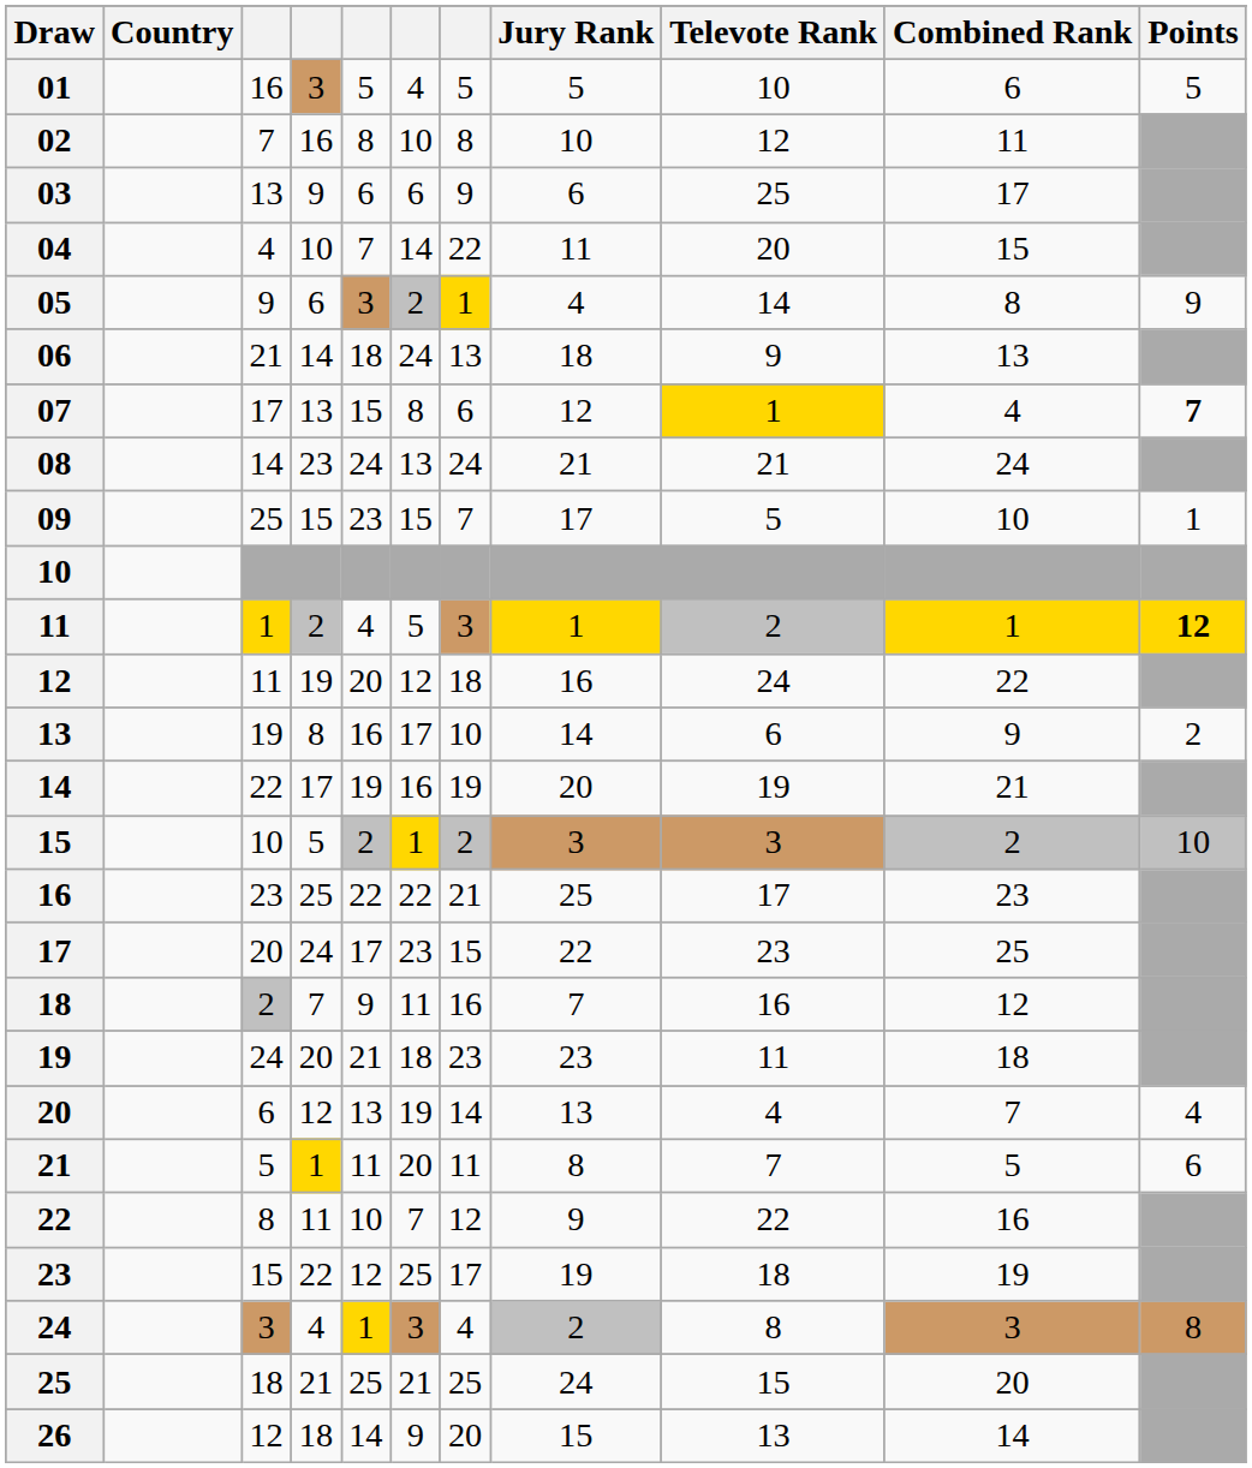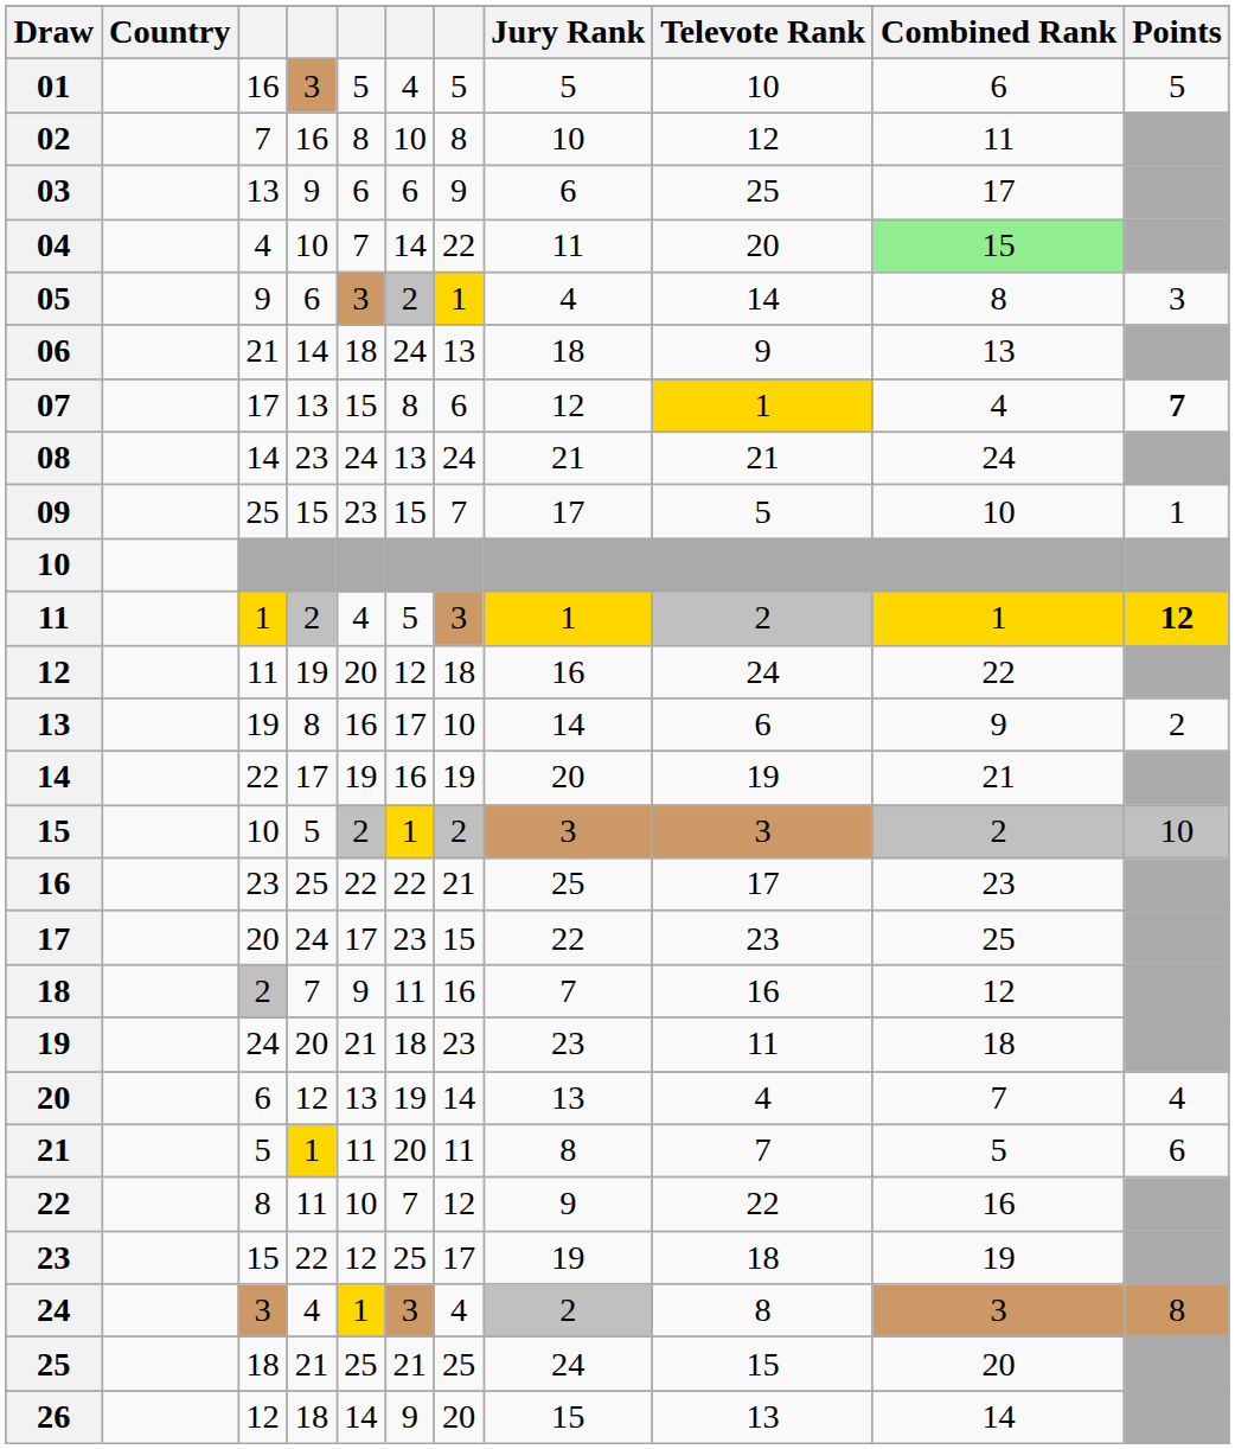 <table class="sortable wikitable collapsible plainrowheaders" style="text-align:center;">
 <tr>
 </tr>
 <tr>
 <th scope="col">Draw</th>
 <th scope="col">Country</th>
 <th scope="col"><small></small></th>
 <th scope="col"><small></small></th>
 <th scope="col"><small></small></th>
 <th scope="col"><small></small></th>
 <th scope="col"><small></small></th>
 <th scope="col">Jury Rank</th>
 <th scope="col">Televote Rank</th>
 <th scope="col">Combined Rank</th>
 <th scope="col">Points</th>
 </tr>
 <tr>
 <th scope="row" style="text-align:center;">01</th>
 <td style="text-align:left;"></td>
 <td>16</td>
 <td style="background:#CC9966;">3</td>
 <td>5</td>
 <td>4</td>
 <td>5</td>
 <td>5</td>
 <td>10</td>
 <td>6</td>
 <td>5</td>
 </tr>
 <tr>
 <th scope="row" style="text-align:center;">02</th>
 <td style="text-align:left;"></td>
 <td>7</td>
 <td>16</td>
 <td>8</td>
 <td>10</td>
 <td>8</td>
 <td>10</td>
 <td>12</td>
 <td>11</td>
 <td style="background:#AAAAAA;"></td>
 </tr>
 <tr>
 <th scope="row" style="text-align:center;">03</th>
 <td style="text-align:left;"></td>
 <td>13</td>
 <td>9</td>
 <td>6</td>
 <td>6</td>
 <td>9</td>
 <td>6</td>
 <td>25</td>
 <td>17</td>
 <td style="background:#AAAAAA;"></td>
 </tr>
 <tr>
 <th scope="row" style="text-align:center;">04</th>
 <td style="text-align:left;"></td>
 <td>4</td>
 <td>10</td>
 <td>7</td>
 <td>14</td>
 <td>22</td>
 <td>11</td>
 <td>20</td>
-<td>15</td>
+<td style="background: lightgreen;">15</td>
 <td style="background:#AAAAAA;"></td>
 </tr>
 <tr>
 <th scope="row" style="text-align:center;">05</th>
 <td style="text-align:left;"></td>
 <td>9</td>
 <td>6</td>
 <td style="background:#CC9966;">3</td>
 <td style="background:silver;">2</td>
 <td style="background:gold;">1</td>
 <td>4</td>
 <td>14</td>
 <td>8</td>
-<td>9</td>
+<td>3</td>
 </tr>
 <tr>
 <th scope="row" style="text-align:center;">06</th>
 <td style="text-align:left;"></td>
 <td>21</td>
 <td>14</td>
 <td>18</td>
 <td>24</td>
 <td>13</td>
 <td>18</td>
 <td>9</td>
 <td>13</td>
 <td style="background:#AAAAAA;"></td>
 </tr>
 <tr>
 <th scope="row" style="text-align:center;">07</th>
 <td style="text-align:left;"></td>
 <td>17</td>
 <td>13</td>
 <td>15</td>
 <td>8</td>
 <td>6</td>
 <td>12</td>
 <td style="background:gold;">1</td>
 <td>4</td>
 <td><strong>7</strong></td>
 </tr>
 <tr>
 <th scope="row" style="text-align:center;">08</th>
 <td style="text-align:left;"></td>
 <td>14</td>
 <td>23</td>
 <td>24</td>
 <td>13</td>
 <td>24</td>
 <td>21</td>
 <td>21</td>
 <td>24</td>
 <td style="background:#AAAAAA;"></td>
 </tr>
 <tr>
 <th scope="row" style="text-align:center;">09</th>
 <td style="text-align:left;"></td>
 <td>25</td>
 <td>15</td>
 <td>23</td>
 <td>15</td>
 <td>7</td>
 <td>17</td>
 <td>5</td>
 <td>10</td>
 <td>1</td>
 </tr>
 <tr class="sortbottom">
 <th scope="row" style="text-align:center;">10</th>
 <td style="text-align:left;"></td>
 <td style="background:#AAAAAA;"></td>
 <td style="background:#AAAAAA;"></td>
 <td style="background:#AAAAAA;"></td>
 <td style="background:#AAAAAA;"></td>
 <td style="background:#AAAAAA;"></td>
 <td style="background:#AAAAAA;"></td>
 <td style="background:#AAAAAA;"></td>
 <td style="background:#AAAAAA;"></td>
 <td style="background:#AAAAAA;"></td>
 </tr>
 <tr>
 <th scope="row" style="text-align:center;">11</th>
 <td style="text-align:left;"></td>
 <td style="background:gold;">1</td>
 <td style="background:silver;">2</td>
 <td>4</td>
 <td>5</td>
 <td style="background:#CC9966;">3</td>
 <td style="background:gold;">1</td>
 <td style="background:silver;">2</td>
 <td style="background:gold;">1</td>
 <td style="background:gold;"><strong>12</strong></td>
 </tr>
 <tr>
 <th scope="row" style="text-align:center;">12</th>
 <td style="text-align:left;"></td>
 <td>11</td>
 <td>19</td>
 <td>20</td>
 <td>12</td>
 <td>18</td>
 <td>16</td>
 <td>24</td>
 <td>22</td>
 <td style="background:#AAAAAA;"></td>
 </tr>
 <tr>
 <th scope="row" style="text-align:center;">13</th>
 <td style="text-align:left;"></td>
 <td>19</td>
 <td>8</td>
 <td>16</td>
 <td>17</td>
 <td>10</td>
 <td>14</td>
 <td>6</td>
 <td>9</td>
 <td>2</td>
 </tr>
 <tr>
 <th scope="row" style="text-align:center;">14</th>
 <td style="text-align:left;"></td>
 <td>22</td>
 <td>17</td>
 <td>19</td>
 <td>16</td>
 <td>19</td>
 <td>20</td>
 <td>19</td>
 <td>21</td>
 <td style="background:#AAAAAA;"></td>
 </tr>
 <tr>
 <th scope="row" style="text-align:center;">15</th>
 <td style="text-align:left;"></td>
 <td>10</td>
 <td>5</td>
 <td style="background:silver;">2</td>
 <td style="background:gold;">1</td>
 <td style="background:silver;">2</td>
 <td style="background:#CC9966;">3</td>
 <td style="background:#CC9966;">3</td>
 <td style="background:silver;">2</td>
 <td style="background:silver;">10</td>
 </tr>
 <tr>
 <th scope="row" style="text-align:center;">16</th>
 <td style="text-align:left;"></td>
 <td>23</td>
 <td>25</td>
 <td>22</td>
 <td>22</td>
 <td>21</td>
 <td>25</td>
 <td>17</td>
 <td>23</td>
 <td style="background:#AAAAAA;"></td>
 </tr>
 <tr>
 <th scope="row" style="text-align:center;">17</th>
 <td style="text-align:left;"></td>
 <td>20</td>
 <td>24</td>
 <td>17</td>
 <td>23</td>
 <td>15</td>
 <td>22</td>
 <td>23</td>
 <td>25</td>
 <td style="background:#AAAAAA;"></td>
 </tr>
 <tr>
 <th scope="row" style="text-align:center;">18</th>
 <td style="text-align:left;"></td>
 <td style="background:silver;">2</td>
 <td>7</td>
 <td>9</td>
 <td>11</td>
 <td>16</td>
 <td>7</td>
 <td>16</td>
 <td>12</td>
 <td style="background:#AAAAAA;"></td>
 </tr>
 <tr>
 <th scope="row" style="text-align:center;">19</th>
 <td style="text-align:left;"></td>
 <td>24</td>
 <td>20</td>
 <td>21</td>
 <td>18</td>
 <td>23</td>
 <td>23</td>
 <td>11</td>
 <td>18</td>
 <td style="background:#AAAAAA;"></td>
 </tr>
 <tr>
 <th scope="row" style="text-align:center;">20</th>
 <td style="text-align:left;"></td>
 <td>6</td>
 <td>12</td>
 <td>13</td>
 <td>19</td>
 <td>14</td>
 <td>13</td>
 <td>4</td>
 <td>7</td>
 <td>4</td>
 </tr>
 <tr>
 <th scope="row" style="text-align:center;">21</th>
 <td style="text-align:left;"></td>
 <td>5</td>
 <td style="background:gold;">1</td>
 <td>11</td>
 <td>20</td>
 <td>11</td>
 <td>8</td>
 <td>7</td>
 <td>5</td>
 <td>6</td>
 </tr>
 <tr>
 <th scope="row" style="text-align:center;">22</th>
 <td style="text-align:left;"></td>
 <td>8</td>
 <td>11</td>
 <td>10</td>
 <td>7</td>
 <td>12</td>
 <td>9</td>
 <td>22</td>
 <td>16</td>
 <td style="background:#AAAAAA;"></td>
 </tr>
 <tr>
 <th scope="row" style="text-align:center;">23</th>
 <td style="text-align:left;"></td>
 <td>15</td>
 <td>22</td>
 <td>12</td>
 <td>25</td>
 <td>17</td>
 <td>19</td>
 <td>18</td>
 <td>19</td>
 <td style="background:#AAAAAA;"></td>
 </tr>
 <tr>
 <th scope="row" style="text-align:center;">24</th>
 <td style="text-align:left;"></td>
 <td style="background:#CC9966;">3</td>
 <td>4</td>
 <td style="background:gold;">1</td>
 <td style="background:#CC9966;">3</td>
 <td>4</td>
 <td style="background:silver;">2</td>
 <td>8</td>
 <td style="background:#CC9966;">3</td>
 <td style="background:#CC9966;">8</td>
 </tr>
 <tr>
 <th scope="row" style="text-align:center;">25</th>
 <td style="text-align:left;"></td>
 <td>18</td>
 <td>21</td>
 <td>25</td>
 <td>21</td>
 <td>25</td>
 <td>24</td>
 <td>15</td>
 <td>20</td>
 <td style="background:#AAAAAA;"></td>
 </tr>
 <tr>
 <th scope="row" style="text-align:center;">26</th>
 <td style="text-align:left;"></td>
 <td>12</td>
 <td>18</td>
 <td>14</td>
 <td>9</td>
 <td>20</td>
 <td>15</td>
 <td>13</td>
 <td>14</td>
 <td style="background:#AAAAAA;"></td>
 </tr>
 </table>
